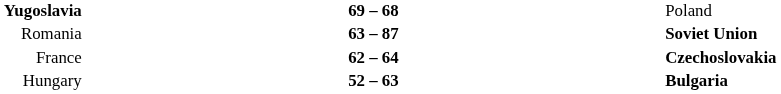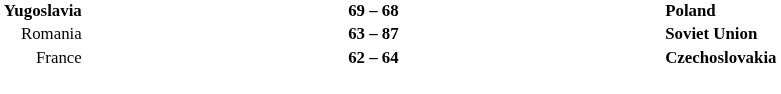 <table width=75% cellspacing=1>
 <tr>
 <th width=25%></th>
 <th width=25%></th>
 <th width=25%></th>
 </tr>
 <tr style=font-size:90%>
 <td align=right><strong>Yugoslavia</strong></td>
 <td align=center><strong>69 – 68</strong></td>
-<td>Poland</td>
+<td><strong>Poland</strong></td>
 </tr>
 <tr style=font-size:90%>
 <td align=right>Romania</td>
 <td align=center><strong>63 – 87</strong></td>
 <td><strong>Soviet Union</strong></td>
 </tr>
 <tr style=font-size:90%>
 <td align=right>France</td>
 <td align=center><strong>62 – 64</strong></td>
 <td><strong>Czechoslovakia</strong></td>
 </tr>
-<tr style=font-size:90%>
-<td align=right>Hungary</td>
-<td align=center><strong>52 – 63</strong></td>
-<td><strong>Bulgaria</strong></td>
-</tr>
 </table>
